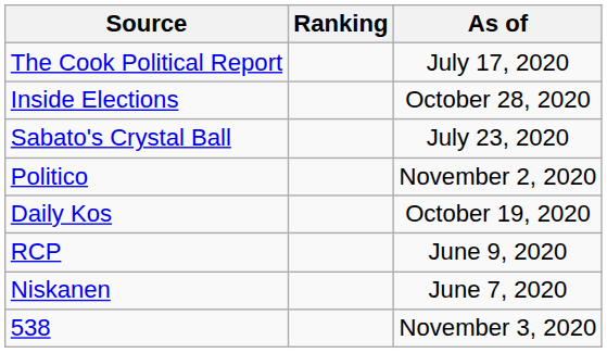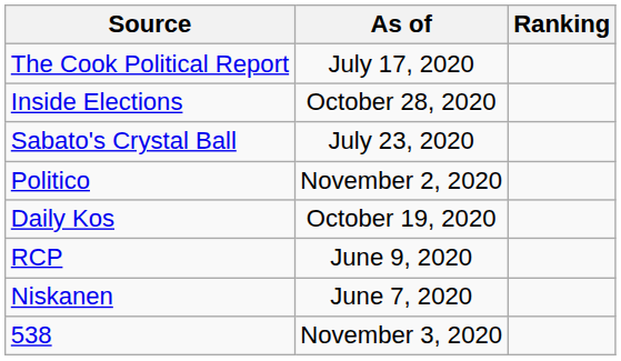 <table class="wikitable" style="text-align:center">
 <tr>
 <th>Source</th>
+<th>As of</th>
 <th>Ranking</th>
-<th>As of</th>
 </tr>
 <tr>
 <td align=left><a href='#'>The Cook Political Report</a></td>
+<td>July 17, 2020</td>
 <td></td>
-<td>July 17, 2020</td>
 </tr>
 <tr>
 <td align=left><a href='#'>Inside Elections</a></td>
+<td>October 28, 2020</td>
 <td></td>
-<td>October 28, 2020</td>
 </tr>
 <tr>
 <td align=left><a href='#'>Sabato's Crystal Ball</a></td>
+<td>July 23, 2020</td>
 <td></td>
-<td>July 23, 2020</td>
 </tr>
 <tr>
 <td align="left"><a href='#'>Politico</a></td>
+<td>November 2, 2020</td>
 <td></td>
-<td>November 2, 2020</td>
 </tr>
 <tr>
 <td align="left"><a href='#'>Daily Kos</a></td>
+<td>October 19, 2020</td>
 <td></td>
-<td>October 19, 2020</td>
 </tr>
 <tr>
 <td align="left"><a href='#'>RCP</a></td>
+<td>June 9, 2020</td>
 <td></td>
-<td>June 9, 2020</td>
 </tr>
 <tr>
 <td align="left"><a href='#'>Niskanen</a></td>
+<td>June 7, 2020</td>
 <td></td>
-<td>June 7, 2020</td>
 </tr>
 <tr>
 <td align="left"><a href='#'>538</a></td>
+<td>November 3, 2020</td>
 <td></td>
-<td>November 3, 2020</td>
 </tr>
 </table>
